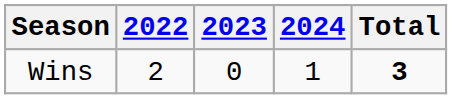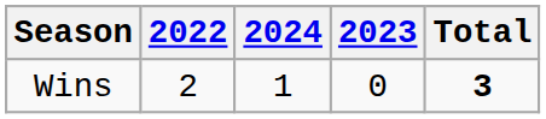 <table class="wikitable">
 <tr>
 <th>Season</th>
 <th><a href='#'>2022</a></th>
+<th><a href='#'>2024</a></th>
 <th><a href='#'>2023</a></th>
-<th><a href='#'>2024</a></th>
 <th><strong>Total</strong></th>
 </tr>
 <tr align=center>
 <td>Wins</td>
 <td>2</td>
+<td>1</td>
 <td>0</td>
-<td>1</td>
 <td><strong>3</strong></td>
 </tr>
 </table>
